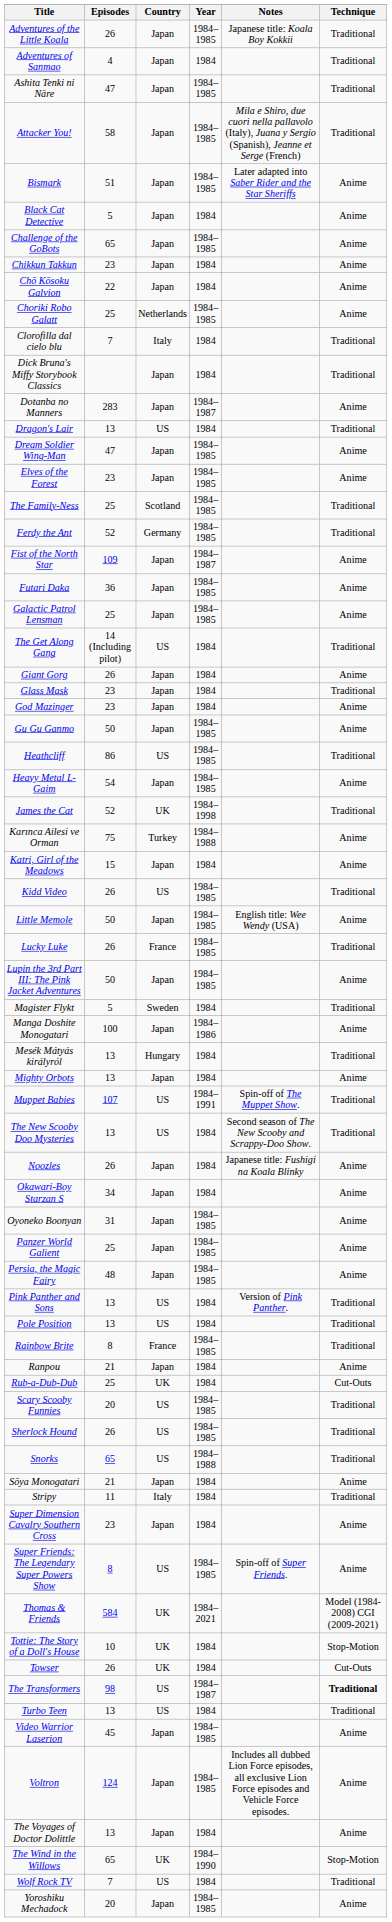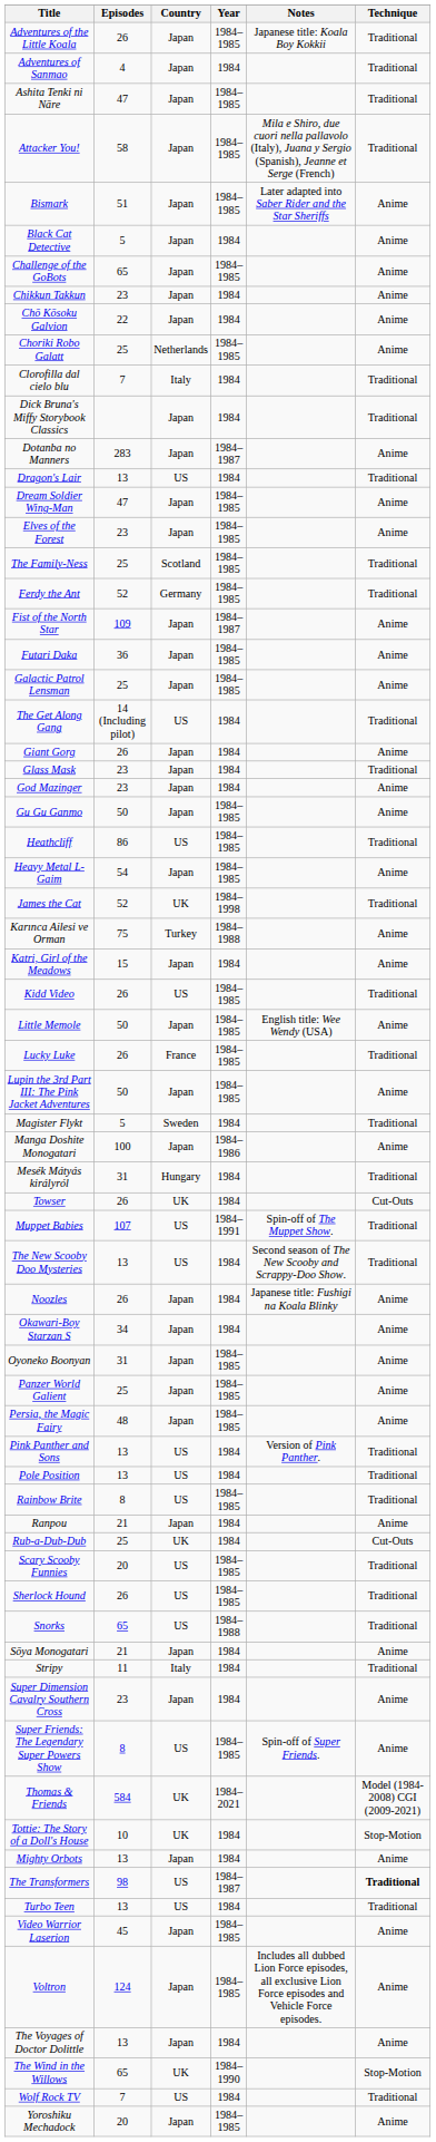 <table class="wikitable sortable" style="text-align:center;">
 <tr>
 </tr>
 <tr>
 <th scope="col">Title</th>
 <th scope="col">Episodes</th>
 <th>Country</th>
 <th scope="col">Year</th>
 <th scope="col">Notes</th>
 <th scope="col">Technique</th>
 </tr>
 <tr>
 <td data-sort-value="Adventures of Little Koala"><em><a href='#'>Adventures of the Little Koala</a></em></td>
 <td>26</td>
 <td>Japan</td>
 <td>1984–1985</td>
 <td>Japanese title: <em>Koala Boy Kokkii</em></td>
 <td>Traditional</td>
 </tr>
 <tr>
 <td><em><a href='#'>Adventures of Sanmao</a></em></td>
 <td>4</td>
 <td>Japan</td>
 <td>1984</td>
 <td></td>
 <td>Traditional</td>
 </tr>
 <tr>
 <td><em>Ashita Tenki ni Nāre</em></td>
 <td>47</td>
 <td>Japan</td>
 <td>1984–1985</td>
 <td></td>
 <td>Traditional</td>
 </tr>
 <tr>
 <td><em><a href='#'>Attacker You!</a></em></td>
 <td>58</td>
 <td>Japan</td>
 <td>1984–1985</td>
 <td><em>Mila e Shiro, due cuori nella pallavolo</em> (Italy), <em>Juana y Sergio</em> (Spanish), <em>Jeanne et Serge</em> (French)</td>
 <td>Traditional</td>
 </tr>
 <tr>
 <td><em><a href='#'>Bismark</a></em></td>
 <td>51</td>
 <td>Japan</td>
 <td>1984–1985</td>
 <td>Later adapted into <em><a href='#'>Saber Rider and the Star Sheriffs</a></em></td>
 <td>Anime</td>
 </tr>
 <tr>
 <td><em><a href='#'>Black Cat Detective</a></em></td>
 <td>5</td>
 <td>Japan</td>
 <td>1984</td>
 <td></td>
 <td>Anime</td>
 </tr>
 <tr>
 <td><em><a href='#'>Challenge of the GoBots</a></em></td>
 <td>65</td>
 <td>Japan</td>
 <td>1984–1985</td>
 <td></td>
 <td>Anime</td>
 </tr>
 <tr>
 <td><em><a href='#'>Chikkun Takkun</a></em></td>
 <td>23</td>
 <td>Japan</td>
 <td>1984</td>
 <td></td>
 <td>Anime</td>
 </tr>
 <tr>
 <td><em><a href='#'>Chō Kōsoku Galvion</a></em></td>
 <td>22</td>
 <td>Japan</td>
 <td>1984</td>
 <td></td>
 <td>Anime</td>
 </tr>
 <tr>
 <td><em><a href='#'>Choriki Robo Galatt</a></em></td>
 <td>25</td>
 <td>Netherlands</td>
 <td>1984–1985</td>
 <td></td>
 <td>Anime</td>
 </tr>
 <tr>
 <td><em>Clorofilla dal cielo blu</em></td>
 <td>7</td>
 <td>Italy</td>
 <td>1984</td>
 <td></td>
 <td>Traditional</td>
 </tr>
 <tr>
 <td><em>Dick Bruna's Miffy Storybook Classics</em></td>
 <td></td>
 <td>Japan</td>
 <td>1984</td>
 <td></td>
 <td>Traditional</td>
 </tr>
 <tr>
 <td><em>Dotanba no Manners</em></td>
 <td>283</td>
 <td>Japan</td>
 <td>1984–1987</td>
 <td></td>
 <td>Anime</td>
 </tr>
 <tr>
 <td><em><a href='#'>Dragon's Lair</a></em></td>
 <td>13</td>
 <td>US</td>
 <td>1984</td>
 <td></td>
 <td>Traditional</td>
 </tr>
 <tr>
 <td><em><a href='#'>Dream Soldier Wing-Man</a></em></td>
 <td>47</td>
 <td>Japan</td>
 <td>1984–1985</td>
 <td></td>
 <td>Anime</td>
 </tr>
 <tr>
 <td><em><a href='#'>Elves of the Forest</a></em></td>
 <td>23</td>
 <td>Japan</td>
 <td>1984–1985</td>
 <td></td>
 <td>Anime</td>
 </tr>
 <tr>
 <td data-sort-value="Family-Ness"><em><a href='#'>The Family-Ness</a></em></td>
 <td>25</td>
 <td>Scotland</td>
 <td>1984–1985</td>
 <td></td>
 <td>Traditional</td>
 </tr>
 <tr>
 <td><em><a href='#'>Ferdy the Ant</a></em></td>
 <td>52</td>
 <td>Germany</td>
 <td>1984–1985</td>
 <td></td>
 <td>Traditional</td>
 </tr>
 <tr>
 <td><em><a href='#'>Fist of the North Star</a></em></td>
 <td><a href='#'>109</a></td>
 <td>Japan</td>
 <td>1984–1987</td>
 <td></td>
 <td>Anime</td>
 </tr>
 <tr>
 <td><em><a href='#'>Futari Daka</a></em></td>
 <td>36</td>
 <td>Japan</td>
 <td>1984–1985</td>
 <td></td>
 <td>Anime</td>
 </tr>
 <tr>
 <td><em><a href='#'>Galactic Patrol Lensman</a></em></td>
 <td>25</td>
 <td>Japan</td>
 <td>1984–1985</td>
 <td></td>
 <td>Anime</td>
 </tr>
 <tr>
 <td data-sort-value="Get Along Gang"><em><a href='#'>The Get Along Gang</a></em></td>
 <td>14 (Including pilot)</td>
 <td>US</td>
 <td>1984</td>
 <td></td>
 <td>Traditional</td>
 </tr>
 <tr>
 <td><em><a href='#'>Giant Gorg</a></em></td>
 <td>26</td>
 <td>Japan</td>
 <td>1984</td>
 <td></td>
 <td>Anime</td>
 </tr>
 <tr>
 <td><em><a href='#'>Glass Mask</a></em></td>
 <td>23</td>
 <td>Japan</td>
 <td>1984</td>
 <td></td>
 <td>Traditional</td>
 </tr>
 <tr>
 <td><em><a href='#'>God Mazinger</a></em></td>
 <td>23</td>
 <td>Japan</td>
 <td>1984</td>
 <td></td>
 <td>Anime</td>
 </tr>
 <tr>
 <td><em><a href='#'>Gu Gu Ganmo</a></em></td>
 <td>50</td>
 <td>Japan</td>
 <td>1984–1985</td>
 <td></td>
 <td>Anime</td>
 </tr>
 <tr>
 <td><em><a href='#'>Heathcliff</a></em></td>
 <td>86</td>
 <td>US</td>
 <td>1984–1985</td>
 <td></td>
 <td>Traditional</td>
 </tr>
 <tr>
 <td><em><a href='#'>Heavy Metal L-Gaim</a></em></td>
 <td>54</td>
 <td>Japan</td>
 <td>1984–1985</td>
 <td></td>
 <td>Anime</td>
 </tr>
 <tr>
 <td><em><a href='#'>James the Cat</a></em></td>
 <td>52</td>
 <td>UK</td>
 <td>1984–1998</td>
 <td></td>
 <td>Traditional</td>
 </tr>
 <tr>
 <td><em>Karınca Ailesi ve Orman</em></td>
 <td>75</td>
 <td>Turkey</td>
 <td>1984–1988</td>
 <td></td>
 <td>Anime</td>
 </tr>
 <tr>
 <td><em><a href='#'>Katri, Girl of the Meadows</a></em></td>
 <td>15</td>
 <td>Japan</td>
 <td>1984</td>
 <td></td>
 <td>Anime</td>
 </tr>
 <tr>
 <td><em><a href='#'>Kidd Video</a></em></td>
 <td>26</td>
 <td>US</td>
 <td>1984–1985</td>
 <td></td>
 <td>Traditional</td>
 </tr>
 <tr>
 <td><em><a href='#'>Little Memole</a></em></td>
 <td>50</td>
 <td>Japan</td>
 <td>1984–1985</td>
 <td>English title: <em>Wee Wendy</em> (USA)</td>
 <td>Anime</td>
 </tr>
 <tr>
 <td><em><a href='#'>Lucky Luke</a></em></td>
 <td>26</td>
 <td>France</td>
 <td>1984–1985</td>
 <td></td>
 <td>Traditional</td>
 </tr>
 <tr>
 <td><em><a href='#'>Lupin the 3rd Part III: The Pink Jacket Adventures</a></em></td>
 <td>50</td>
 <td>Japan</td>
 <td>1984–1985</td>
 <td></td>
 <td>Anime</td>
 </tr>
 <tr>
 <td><em>Magister Flykt</em></td>
 <td>5</td>
 <td>Sweden</td>
 <td>1984</td>
 <td></td>
 <td>Traditional</td>
 </tr>
 <tr>
 <td><em>Manga Doshite Monogatari</em></td>
 <td>100</td>
 <td>Japan</td>
 <td>1984–1986</td>
 <td></td>
 <td>Anime</td>
 </tr>
 <tr>
 <td><em>Mesék Mátyás királyról</em></td>
-<td>13</td>
+<td>31</td>
 <td>Hungary</td>
 <td>1984</td>
 <td></td>
 <td>Traditional</td>
 </tr>
 <tr>
-<td><em><a href='#'>Mighty Orbots</a></em></td>
-<td>13</td>
-<td>Japan</td>
+<td><em><a href='#'>Towser</a></em></td>
+<td>26</td>
+<td>UK</td>
 <td>1984</td>
 <td></td>
-<td>Anime</td>
+<td>Cut-Outs</td>
 </tr>
 <tr>
 <td><em><a href='#'>Muppet Babies</a></em></td>
 <td><a href='#'>107</a></td>
 <td>US</td>
 <td>1984–1991</td>
 <td>Spin-off of <em><a href='#'>The Muppet Show</a></em>.</td>
 <td>Traditional</td>
 </tr>
 <tr>
 <td data-sort-value="New Scooby Doo Mysteries"><em><a href='#'>The New Scooby Doo Mysteries</a></em></td>
 <td>13</td>
 <td>US</td>
 <td>1984</td>
 <td>Second season of <em>The New Scooby and Scrappy-Doo Show</em>.</td>
 <td>Traditional</td>
 </tr>
 <tr>
 <td><em><a href='#'>Noozles</a></em></td>
 <td>26</td>
 <td>Japan</td>
 <td>1984</td>
 <td>Japanese title: <em>Fushigi na Koala Blinky</em></td>
 <td>Anime</td>
 </tr>
 <tr>
 <td><em><a href='#'>Okawari-Boy Starzan S</a></em></td>
 <td>34</td>
 <td>Japan</td>
 <td>1984</td>
 <td></td>
 <td>Anime</td>
 </tr>
 <tr>
 <td><em>Oyoneko Boonyan</em></td>
 <td>31</td>
 <td>Japan</td>
 <td>1984–1985</td>
 <td></td>
 <td>Anime</td>
 </tr>
 <tr>
 <td><em><a href='#'>Panzer World Galient</a></em></td>
 <td>25</td>
 <td>Japan</td>
 <td>1984–1985</td>
 <td></td>
 <td>Anime</td>
 </tr>
 <tr>
 <td><em><a href='#'>Persia, the Magic Fairy</a></em></td>
 <td>48</td>
 <td>Japan</td>
 <td>1984–1985</td>
 <td></td>
 <td>Anime</td>
 </tr>
 <tr>
 <td><em><a href='#'>Pink Panther and Sons</a></em></td>
 <td>13</td>
 <td>US</td>
 <td>1984</td>
 <td>Version of <em><a href='#'>Pink Panther</a></em>.</td>
 <td>Traditional</td>
 </tr>
 <tr>
 <td><em><a href='#'>Pole Position</a></em></td>
 <td>13</td>
 <td>US</td>
 <td>1984</td>
 <td></td>
 <td>Traditional</td>
 </tr>
 <tr>
 <td><em><a href='#'>Rainbow Brite</a></em></td>
 <td>8</td>
-<td>France</td>
+<td>US</td>
 <td>1984–1985</td>
 <td></td>
 <td>Traditional</td>
 </tr>
 <tr>
 <td><em>Ranpou</em></td>
 <td>21</td>
 <td>Japan</td>
 <td>1984</td>
 <td></td>
 <td>Anime</td>
 </tr>
 <tr>
 <td><em><a href='#'>Rub-a-Dub-Dub</a></em></td>
 <td>25</td>
 <td>UK</td>
 <td>1984</td>
 <td></td>
 <td>Cut-Outs</td>
 </tr>
 <tr>
 <td><em><a href='#'>Scary Scooby Funnies</a></em></td>
 <td>20</td>
 <td>US</td>
 <td>1984–1985</td>
 <td></td>
 <td>Traditional</td>
 </tr>
 <tr>
 <td><em><a href='#'>Sherlock Hound</a></em></td>
 <td>26</td>
 <td>US</td>
 <td>1984–1985</td>
 <td></td>
 <td>Traditional</td>
 </tr>
 <tr>
 <td><em><a href='#'>Snorks</a></em></td>
 <td><a href='#'>65</a></td>
 <td>US</td>
 <td>1984–1988</td>
 <td></td>
 <td>Traditional</td>
 </tr>
 <tr>
 <td><em>Sōya Monogatari</em></td>
 <td>21</td>
 <td>Japan</td>
 <td>1984</td>
 <td></td>
 <td>Anime</td>
 </tr>
 <tr>
 <td><em>Stripy</em></td>
 <td>11</td>
 <td>Italy</td>
 <td>1984</td>
 <td></td>
 <td>Traditional</td>
 </tr>
 <tr>
 <td><em><a href='#'>Super Dimension Cavalry Southern Cross</a></em></td>
 <td>23</td>
 <td>Japan</td>
 <td>1984</td>
 <td></td>
 <td>Anime</td>
 </tr>
 <tr>
 <td><em><a href='#'>Super Friends: The Legendary Super Powers Show</a></em></td>
 <td><a href='#'>8</a></td>
 <td>US</td>
 <td>1984–1985</td>
 <td>Spin-off of <em><a href='#'>Super Friends</a></em>.</td>
 <td>Anime</td>
 </tr>
 <tr>
 <td><em><a href='#'>Thomas & Friends</a></em></td>
 <td><a href='#'>584</a></td>
 <td>UK</td>
 <td>1984–2021</td>
 <td></td>
 <td>Model (1984-2008)      CGI (2009-2021)</td>
 </tr>
 <tr>
 <td><em><a href='#'>Tottie: The Story of a Doll's House</a></em></td>
 <td>10</td>
 <td>UK</td>
 <td>1984</td>
 <td></td>
 <td>Stop-Motion</td>
 </tr>
 <tr>
-<td><em><a href='#'>Towser</a></em></td>
-<td>26</td>
-<td>UK</td>
+<td><em><a href='#'>Mighty Orbots</a></em></td>
+<td>13</td>
+<td>Japan</td>
 <td>1984</td>
 <td></td>
-<td>Cut-Outs</td>
+<td>Anime</td>
 </tr>
 <tr>
 <td data-sort-value="Transformers"><em><a href='#'>The Transformers</a></em></td>
 <td><a href='#'>98</a></td>
 <td>US</td>
 <td>1984–1987</td>
 <td></td>
 <td><strong>Traditional</strong></td>
 </tr>
 <tr>
 <td><em><a href='#'>Turbo Teen</a></em></td>
 <td>13</td>
 <td>US</td>
 <td>1984</td>
 <td></td>
 <td>Traditional</td>
 </tr>
 <tr>
 <td><em><a href='#'>Video Warrior Laserion</a></em></td>
 <td>45</td>
 <td>Japan</td>
 <td>1984–1985</td>
 <td></td>
 <td>Anime</td>
 </tr>
 <tr>
 <td><em><a href='#'>Voltron</a></em></td>
 <td><a href='#'>124</a></td>
 <td>Japan</td>
 <td>1984–1985</td>
 <td>Includes all dubbed Lion Force episodes, all exclusive Lion Force episodes and Vehicle Force episodes.</td>
 <td>Anime</td>
 </tr>
 <tr>
 <td data-sort-value="Voyages of Doctor Dolittle"><em>The Voyages of Doctor Dolittle</em></td>
 <td>13</td>
 <td>Japan</td>
 <td>1984</td>
 <td></td>
 <td>Anime</td>
 </tr>
 <tr>
 <td data-sort-value="Wind in the Willows"><em><a href='#'>The Wind in the Willows</a></em></td>
 <td>65</td>
 <td>UK</td>
 <td>1984–1990</td>
 <td></td>
 <td>Stop-Motion</td>
 </tr>
 <tr>
 <td><em><a href='#'>Wolf Rock TV</a></em></td>
 <td>7</td>
 <td>US</td>
 <td>1984</td>
 <td></td>
 <td>Traditional</td>
 </tr>
 <tr>
 <td><em>Yoroshiku Mechadock</em></td>
 <td>20</td>
 <td>Japan</td>
 <td>1984–1985</td>
 <td></td>
 <td>Anime</td>
 </tr>
 </table>
